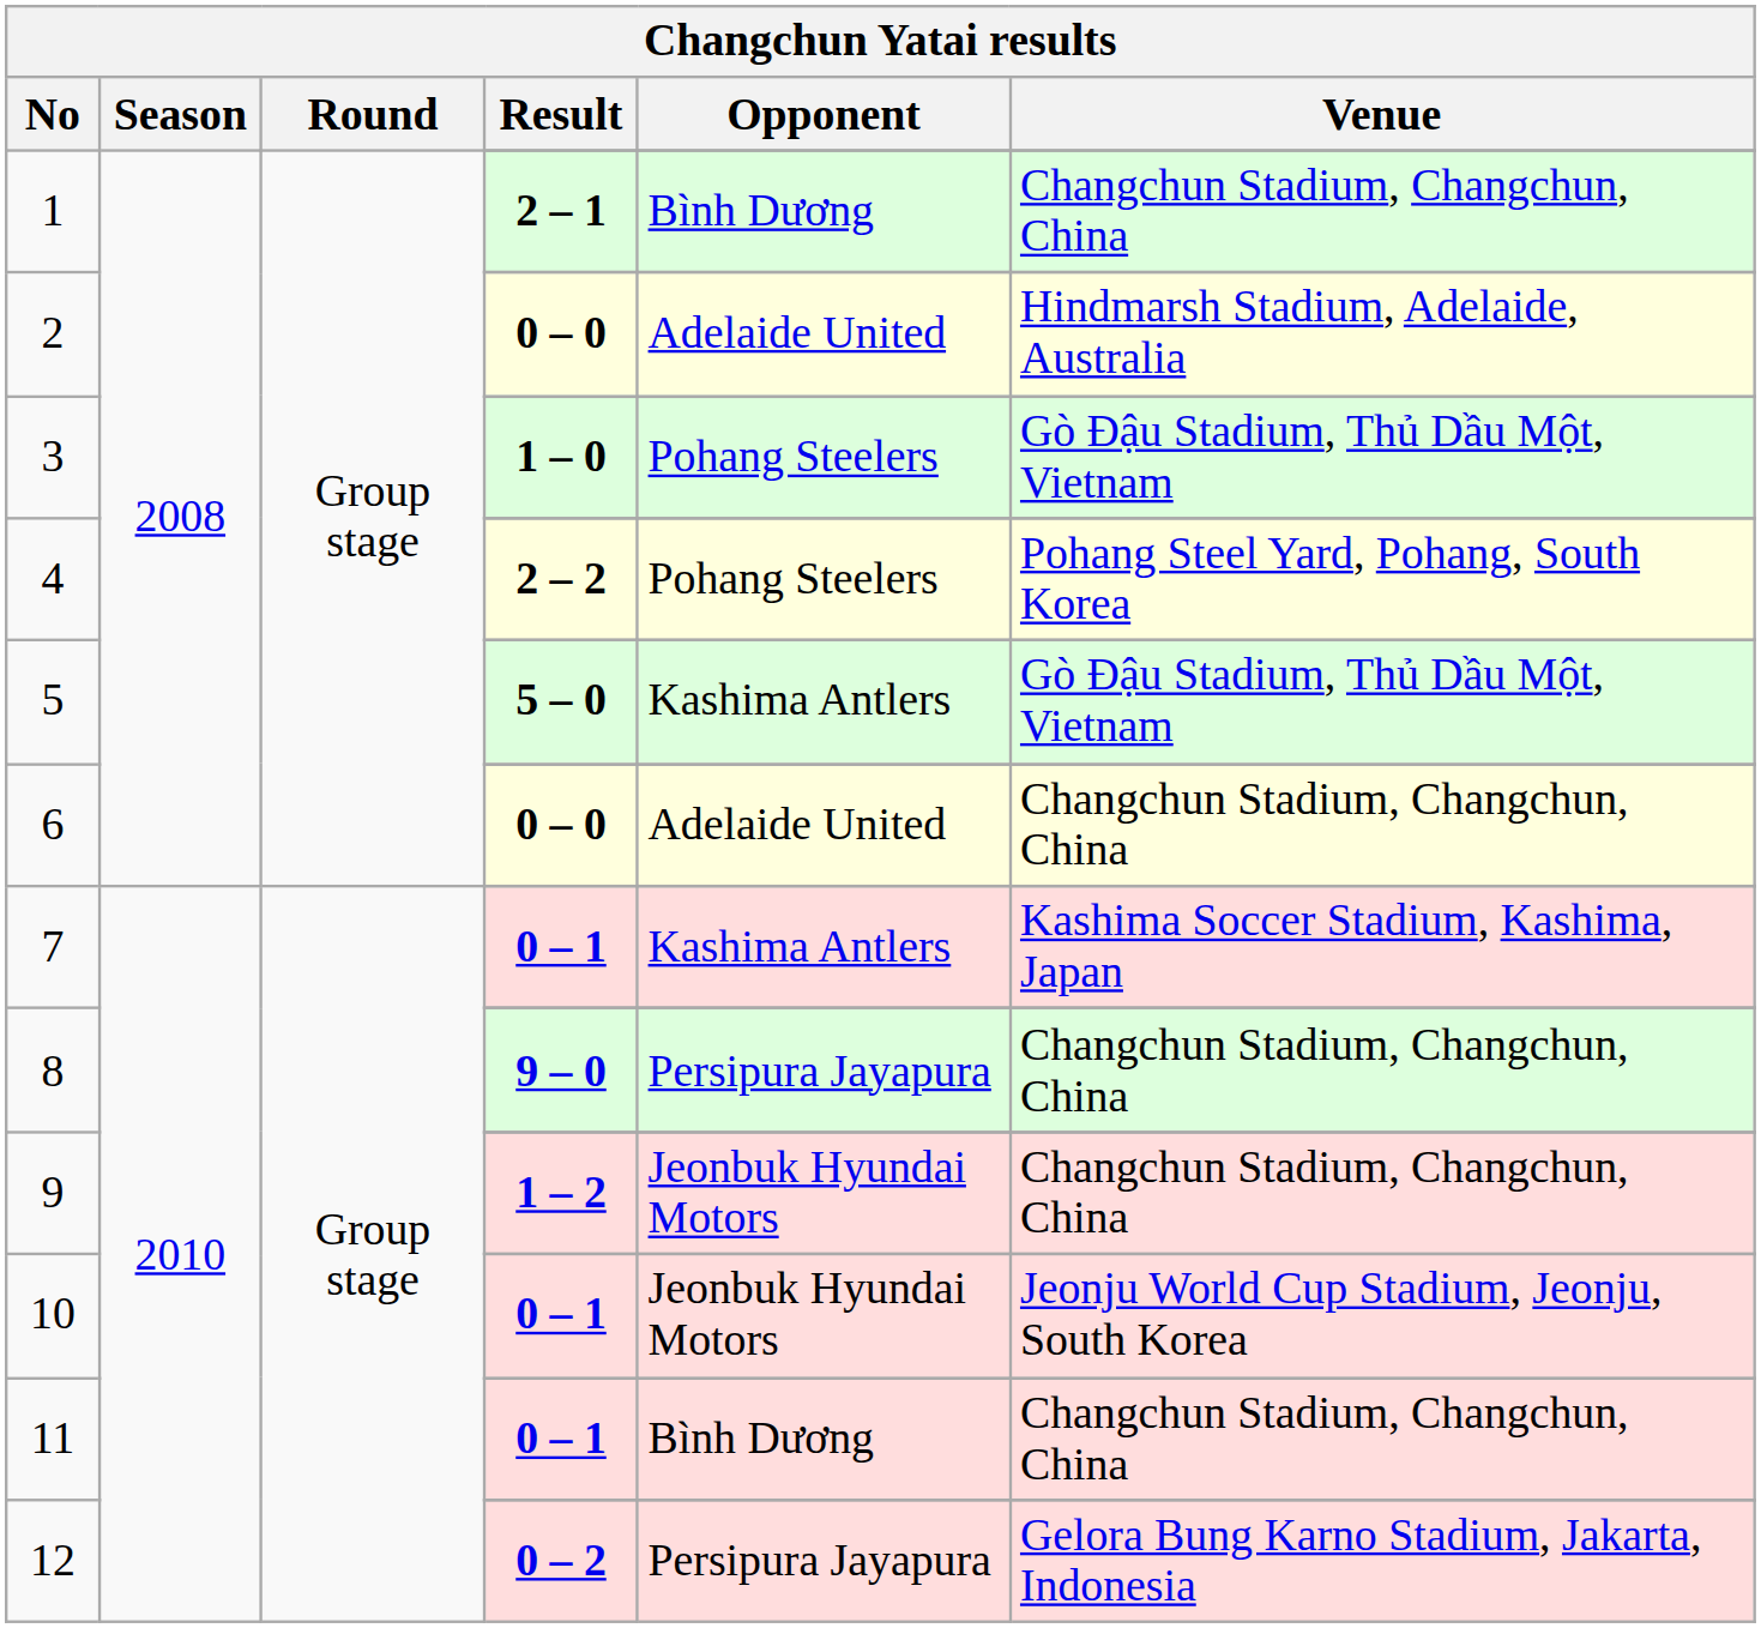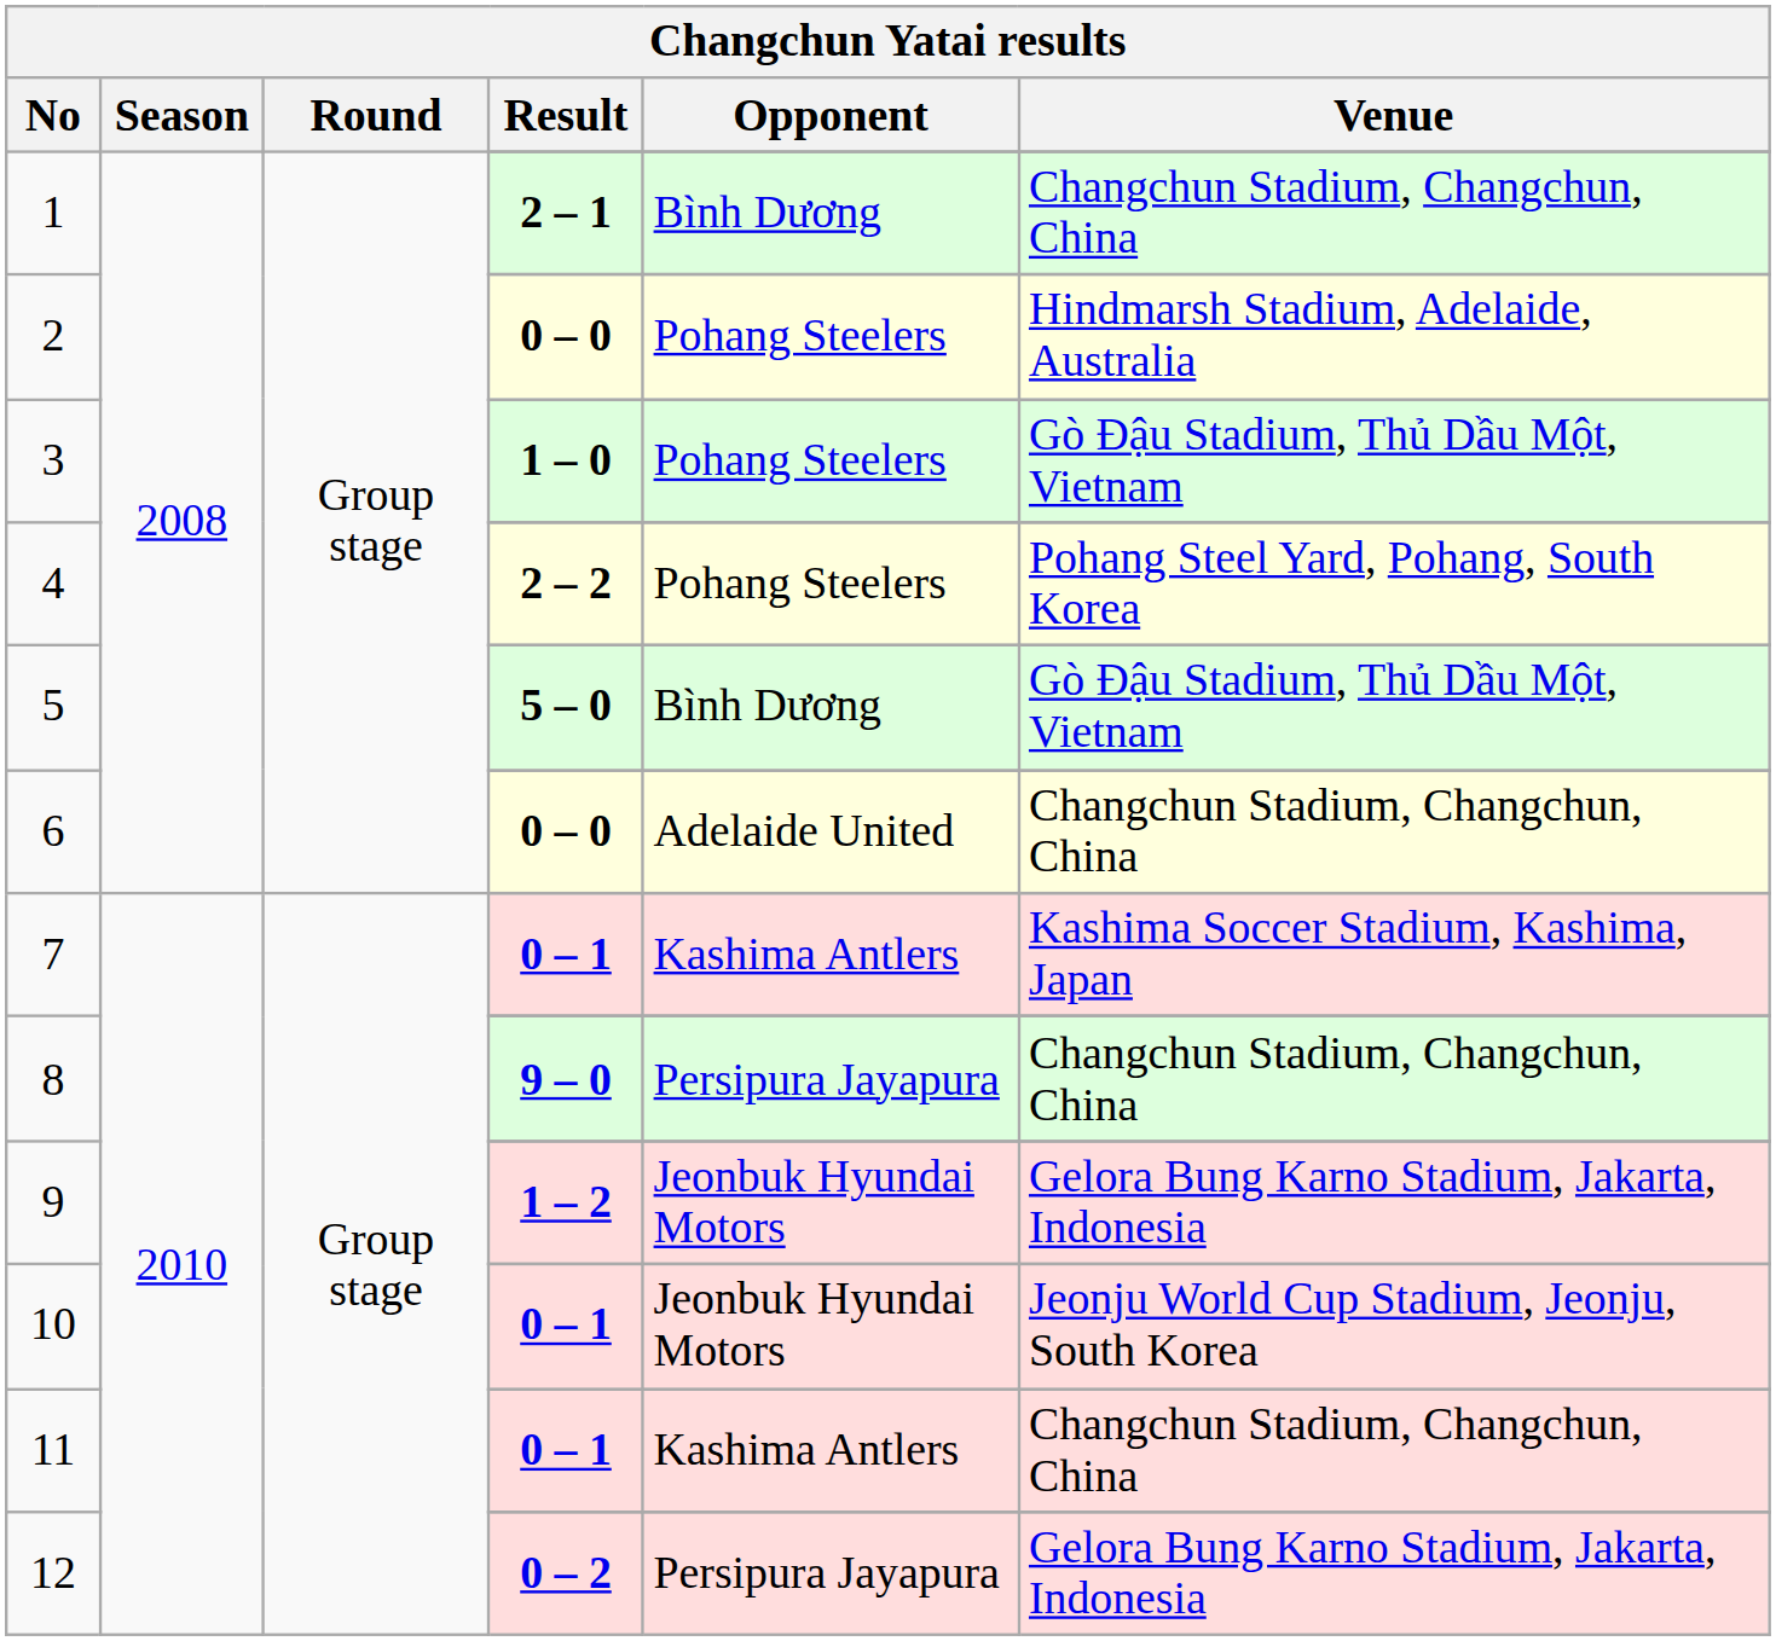 <table width=70% class="wikitable sortable collapsible collapsed" style="text-align:">
 <tr>
 <th colspan=6>Changchun Yatai results</th>
 </tr>
 <tr>
 <th width=5%>No</th>
 <th width=7%>Season</th>
 <th width=12%>Round</th>
 <th width=8%>Result</th>
 <th width=20%>Opponent</th>
 <th width=40%>Venue</th>
 </tr>
 <tr>
 <td rowspan=2 align=center>1</td>
 <td rowspan=12 align=center><a href='#'>2008</a></td>
 <td rowspan=12 align=center>Group stage</td>
 </tr>
 <tr bgcolor=#ddffdd>
 <td align=center><strong>2 – 1</strong></td>
 <td> <a href='#'>Bình Dương</a></td>
 <td><a href='#'>Changchun Stadium</a>, <a href='#'>Changchun</a>, <a href='#'>China</a></td>
 </tr>
 <tr>
 <td rowspan=2 align=center>2</td>
 </tr>
 <tr bgcolor=#ffffdd>
 <td align=center><strong>0 – 0</strong></td>
-<td> <a href='#'>Adelaide United</a></td>
+<td> <a href='#'>Pohang Steelers</a></td>
 <td><a href='#'>Hindmarsh Stadium</a>, <a href='#'>Adelaide</a>, <a href='#'>Australia</a></td>
 </tr>
 <tr>
 <td rowspan=2 align=center>3</td>
 </tr>
 <tr bgcolor=#ddffdd>
 <td align=center><strong>1 – 0</strong></td>
 <td> <a href='#'>Pohang Steelers</a></td>
 <td><a href='#'>Gò Đậu Stadium</a>, <a href='#'>Thủ Dầu Một</a>, <a href='#'>Vietnam</a></td>
 </tr>
 <tr>
 <td rowspan=2 align=center>4</td>
 </tr>
 <tr bgcolor=#ffffdd>
 <td align=center><strong>2 – 2</strong></td>
 <td> Pohang Steelers</td>
 <td><a href='#'>Pohang Steel Yard</a>, <a href='#'>Pohang</a>, <a href='#'>South Korea</a></td>
 </tr>
 <tr>
 <td rowspan=2 align=center>5</td>
 </tr>
 <tr bgcolor=#ddffdd>
 <td align=center><strong>5 – 0</strong></td>
-<td> Kashima Antlers</td>
+<td> Bình Dương</td>
 <td><a href='#'>Gò Đậu Stadium</a>, <a href='#'>Thủ Dầu Một</a>, <a href='#'>Vietnam</a></td>
 </tr>
 <tr>
 <td rowspan=2 align=center>6</td>
 </tr>
 <tr bgcolor=#ffffdd>
 <td align=center><strong>0 – 0</strong></td>
 <td> Adelaide United</td>
 <td>Changchun Stadium, Changchun, China</td>
 </tr>
 <tr>
 <td rowspan=2 align=center>7</td>
 <td rowspan=12 align=center><a href='#'>2010</a></td>
 <td rowspan=12 align=center>Group stage</td>
 </tr>
 <tr bgcolor=#ffdddd>
 <td align=center><a href='#'><strong>0 – 1</strong></a></td>
 <td> <a href='#'>Kashima Antlers</a></td>
 <td><a href='#'>Kashima Soccer Stadium</a>, <a href='#'>Kashima</a>, <a href='#'>Japan</a></td>
 </tr>
 <tr>
 <td rowspan=2 align=center>8</td>
 </tr>
 <tr bgcolor=#ddffdd>
 <td align=center><a href='#'><strong>9 – 0</strong></a></td>
 <td> <a href='#'>Persipura Jayapura</a></td>
 <td>Changchun Stadium, Changchun, China</td>
 </tr>
 <tr>
 <td rowspan=2 align=center>9</td>
 </tr>
 <tr bgcolor=#ffdddd>
 <td align=center><a href='#'><strong>1 – 2</strong></a></td>
 <td> <a href='#'>Jeonbuk Hyundai Motors</a></td>
-<td>Changchun Stadium, Changchun, China</td>
+<td><a href='#'>Gelora Bung Karno Stadium</a>, <a href='#'>Jakarta</a>, <a href='#'>Indonesia</a></td>
 </tr>
 <tr>
 <td rowspan=2 align=center>10</td>
 </tr>
 <tr bgcolor=#ffdddd>
 <td align=center><a href='#'> <strong>0 – 1</strong></a></td>
 <td> Jeonbuk Hyundai Motors</td>
 <td><a href='#'>Jeonju World Cup Stadium</a>, <a href='#'>Jeonju</a>, South Korea</td>
 </tr>
 <tr>
 <td rowspan=2 align=center>11</td>
 </tr>
 <tr bgcolor=#ffdddd>
 <td align=center><a href='#'><strong>0 – 1</strong></a></td>
-<td> Bình Dương</td>
+<td> Kashima Antlers</td>
 <td>Changchun Stadium, Changchun, China</td>
 </tr>
 <tr>
 <td rowspan=2 align=center>12</td>
 </tr>
 <tr bgcolor=#ffdddd>
 <td align=center><a href='#'><strong>0 – 2</strong></a></td>
 <td> Persipura Jayapura</td>
 <td><a href='#'>Gelora Bung Karno Stadium</a>, <a href='#'>Jakarta</a>, <a href='#'>Indonesia</a></td>
 </tr>
 </table>
